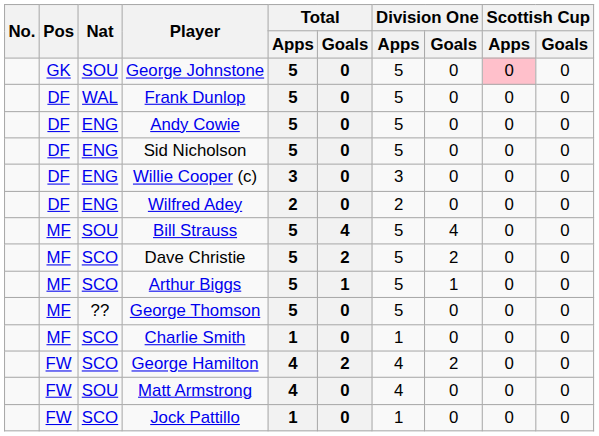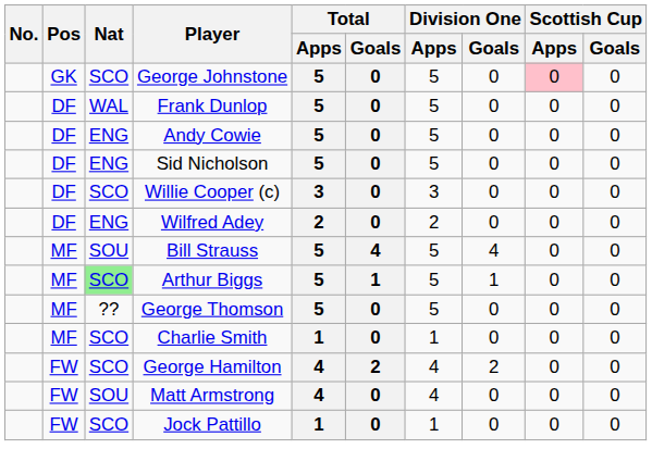 <table class="wikitable sortable" style="text-align: center;">
 <tr>
 <th rowspan="2"><abbr>No.</abbr></th>
 <th rowspan="2"><abbr>Pos</abbr></th>
 <th rowspan="2"><abbr>Nat</abbr></th>
 <th rowspan="2">Player</th>
 <th colspan="2">Total</th>
 <th colspan="2">Division One</th>
 <th colspan="2">Scottish Cup</th>
 </tr>
 <tr>
 <th>Apps</th>
 <th>Goals</th>
 <th>Apps</th>
 <th>Goals</th>
 <th>Apps</th>
 <th>Goals</th>
 </tr>
 <tr>
 <td></td>
 <td><a href='#'>GK</a></td>
-<td> <a href='#'>SOU</a></td>
+<td> <a href='#'>SCO</a></td>
 <td><a href='#'>George Johnstone</a></td>
 <th>5</th>
 <th>0</th>
 <td>5</td>
 <td>0</td>
 <td style="background: pink;">0</td>
 <td>0</td>
 </tr>
 <tr>
 <td></td>
 <td><a href='#'>DF</a></td>
 <td> <a href='#'>WAL</a></td>
 <td><a href='#'>Frank Dunlop</a></td>
 <th>5</th>
 <th>0</th>
 <td>5</td>
 <td>0</td>
 <td>0</td>
 <td>0</td>
 </tr>
 <tr>
 <td></td>
 <td><a href='#'>DF</a></td>
 <td> <a href='#'>ENG</a></td>
 <td><a href='#'>Andy Cowie</a></td>
 <th>5</th>
 <th>0</th>
 <td>5</td>
 <td>0</td>
 <td>0</td>
 <td>0</td>
 </tr>
 <tr>
 <td></td>
 <td><a href='#'>DF</a></td>
 <td> <a href='#'>ENG</a></td>
 <td>Sid Nicholson</td>
 <th>5</th>
 <th>0</th>
 <td>5</td>
 <td>0</td>
 <td>0</td>
 <td>0</td>
 </tr>
 <tr>
 <td></td>
 <td><a href='#'>DF</a></td>
-<td> <a href='#'>ENG</a></td>
+<td> <a href='#'>SCO</a></td>
 <td><a href='#'>Willie Cooper</a> (c)</td>
 <th>3</th>
 <th>0</th>
 <td>3</td>
 <td>0</td>
 <td>0</td>
 <td>0</td>
 </tr>
 <tr>
 <td></td>
 <td><a href='#'>DF</a></td>
 <td> <a href='#'>ENG</a></td>
 <td><a href='#'>Wilfred Adey</a></td>
 <th>2</th>
 <th>0</th>
 <td>2</td>
 <td>0</td>
 <td>0</td>
 <td>0</td>
 </tr>
 <tr>
 <td></td>
 <td><a href='#'>MF</a></td>
 <td> <a href='#'>SOU</a></td>
 <td><a href='#'>Bill Strauss</a></td>
 <th>5</th>
 <th>4</th>
 <td>5</td>
 <td>4</td>
 <td>0</td>
 <td>0</td>
 </tr>
 <tr>
 <td></td>
 <td><a href='#'>MF</a></td>
-<td> <a href='#'>SCO</a></td>
-<td>Dave Christie</td>
-<th>5</th>
-<th>2</th>
-<td>5</td>
-<td>2</td>
-<td>0</td>
-<td>0</td>
-</tr>
-<tr>
-<td></td>
-<td><a href='#'>MF</a></td>
-<td> <a href='#'>SCO</a></td>
+<td style="background: lightgreen;"> <a href='#'>SCO</a></td>
 <td><a href='#'>Arthur Biggs</a></td>
 <th>5</th>
 <th>1</th>
 <td>5</td>
 <td>1</td>
 <td>0</td>
 <td>0</td>
 </tr>
 <tr>
 <td></td>
 <td><a href='#'>MF</a></td>
 <td>??</td>
 <td><a href='#'>George Thomson</a></td>
 <th>5</th>
 <th>0</th>
 <td>5</td>
 <td>0</td>
 <td>0</td>
 <td>0</td>
 </tr>
 <tr>
 <td></td>
 <td><a href='#'>MF</a></td>
 <td> <a href='#'>SCO</a></td>
 <td><a href='#'>Charlie Smith</a></td>
 <th>1</th>
 <th>0</th>
 <td>1</td>
 <td>0</td>
 <td>0</td>
 <td>0</td>
 </tr>
 <tr>
 <td></td>
 <td><a href='#'>FW</a></td>
 <td> <a href='#'>SCO</a></td>
 <td><a href='#'>George Hamilton</a></td>
 <th>4</th>
 <th>2</th>
 <td>4</td>
 <td>2</td>
 <td>0</td>
 <td>0</td>
 </tr>
 <tr>
 <td></td>
 <td><a href='#'>FW</a></td>
 <td> <a href='#'>SOU</a></td>
 <td><a href='#'>Matt Armstrong</a></td>
 <th>4</th>
 <th>0</th>
 <td>4</td>
 <td>0</td>
 <td>0</td>
 <td>0</td>
 </tr>
 <tr>
 <td></td>
 <td><a href='#'>FW</a></td>
 <td> <a href='#'>SCO</a></td>
 <td><a href='#'>Jock Pattillo</a></td>
 <th>1</th>
 <th>0</th>
 <td>1</td>
 <td>0</td>
 <td>0</td>
 <td>0</td>
 </tr>
 </table>
